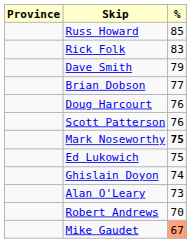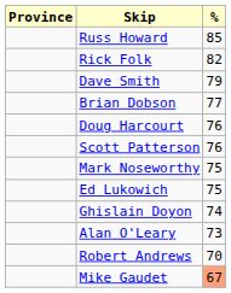 <table class="wikitable">
 <tr>
 <th style="background: #ffffcc;">Province</th>
 <th style="background: #ffffcc;">Skip</th>
 <th style="background: #ffffcc;">%</th>
 </tr>
 <tr>
 <td></td>
 <td><a href='#'>Russ Howard</a></td>
 <td>85</td>
 </tr>
 <tr>
 <td></td>
 <td><a href='#'>Rick Folk</a></td>
-<td>83</td>
+<td>82</td>
 </tr>
 <tr>
 <td></td>
 <td><a href='#'>Dave Smith</a></td>
 <td>79</td>
 </tr>
 <tr>
 <td></td>
 <td><a href='#'>Brian Dobson</a></td>
 <td>77</td>
 </tr>
 <tr>
 <td></td>
 <td><a href='#'>Doug Harcourt</a></td>
 <td>76</td>
 </tr>
 <tr>
 <td></td>
 <td><a href='#'>Scott Patterson</a></td>
 <td>76</td>
 </tr>
 <tr>
 <td></td>
 <td><a href='#'>Mark Noseworthy</a></td>
-<td><strong>75</strong></td>
+<td>75</td>
 </tr>
 <tr>
 <td></td>
 <td><a href='#'>Ed Lukowich</a></td>
 <td>75</td>
 </tr>
 <tr>
 <td></td>
 <td><a href='#'>Ghislain Doyon</a></td>
 <td>74</td>
 </tr>
 <tr>
 <td></td>
 <td><a href='#'>Alan O'Leary</a></td>
 <td>73</td>
 </tr>
 <tr>
 <td></td>
 <td><a href='#'>Robert Andrews</a></td>
 <td>70</td>
 </tr>
 <tr>
 <td></td>
 <td><a href='#'>Mike Gaudet</a></td>
 <td style="background: lightsalmon;">67</td>
 </tr>
 </table>
